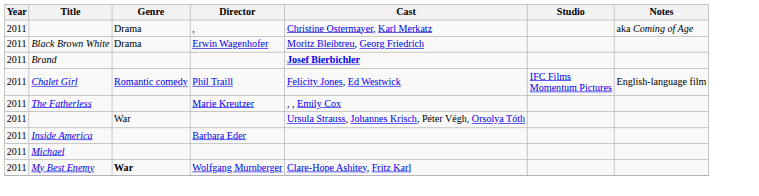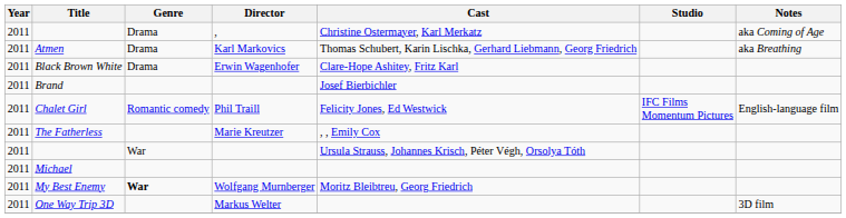 <table class="wikitable">
 <tr>
 <th>Year</th>
 <th>Title</th>
 <th>Genre</th>
 <th>Director</th>
 <th>Cast</th>
 <th>Studio</th>
 <th>Notes</th>
 </tr>
 <tr>
 <td>2011</td>
 <td><em></em></td>
 <td>Drama</td>
 <td>, </td>
 <td><a href='#'>Christine Ostermayer</a>, <a href='#'>Karl Merkatz</a></td>
 <td></td>
 <td>aka <em>Coming of Age</em></td>
 </tr>
 <tr>
 <td>2011</td>
+<td><em><a href='#'>Atmen</a></em></td>
+<td>Drama</td>
+<td><a href='#'>Karl Markovics</a></td>
+<td>Thomas Schubert, Karin Lischka, <a href='#'>Gerhard Liebmann</a>, <a href='#'>Georg Friedrich</a></td>
+<td></td>
+<td>aka <em>Breathing</em></td>
+</tr>
+<tr>
+<td>2011</td>
 <td><em>Black Brown White</em></td>
 <td>Drama</td>
 <td><a href='#'>Erwin Wagenhofer</a></td>
-<td><a href='#'>Moritz Bleibtreu</a>, <a href='#'>Georg Friedrich</a></td>
+<td><a href='#'>Clare-Hope Ashitey</a>, <a href='#'>Fritz Karl</a></td>
 <td></td>
 <td></td>
 </tr>
 <tr>
 <td>2011</td>
 <td><em>Brand</em></td>
 <td></td>
 <td></td>
-<td><strong><a href='#'>Josef Bierbichler</a></strong></td>
+<td><a href='#'>Josef Bierbichler</a></td>
 <td></td>
 <td></td>
 </tr>
 <tr>
 <td>2011</td>
 <td><em><a href='#'>Chalet Girl</a></em></td>
 <td><a href='#'>Romantic comedy</a></td>
 <td><a href='#'>Phil Traill</a></td>
 <td><a href='#'>Felicity Jones</a>, <a href='#'>Ed Westwick</a></td>
 <td><a href='#'>IFC Films</a><br><a href='#'>Momentum Pictures</a></td>
 <td>English-language film</td>
 </tr>
 <tr>
 <td>2011</td>
 <td><em><a href='#'>The Fatherless</a></em></td>
 <td></td>
 <td><a href='#'>Marie Kreutzer</a></td>
 <td>, , <a href='#'>Emily Cox</a></td>
 <td></td>
 <td></td>
 </tr>
 <tr>
 <td>2011</td>
 <td><em></em></td>
 <td>War</td>
 <td></td>
 <td><a href='#'>Ursula Strauss</a>, <a href='#'>Johannes Krisch</a>, Péter Végh, <a href='#'>Orsolya Tóth</a></td>
 <td></td>
 <td></td>
 </tr>
 <tr>
 <td>2011</td>
-<td><em><a href='#'>Inside America</a></em></td>
-<td></td>
-<td><a href='#'>Barbara Eder</a></td>
-<td></td>
-<td></td>
-<td></td>
-</tr>
-<tr>
-<td>2011</td>
 <td><em><a href='#'>Michael</a></em></td>
 <td></td>
 <td></td>
 <td></td>
 <td></td>
 <td></td>
 </tr>
 <tr>
 <td>2011</td>
 <td><em><a href='#'>My Best Enemy</a></em></td>
 <td><strong>War</strong></td>
 <td><a href='#'>Wolfgang Murnberger</a></td>
-<td><a href='#'>Clare-Hope Ashitey</a>, <a href='#'>Fritz Karl</a></td>
+<td><a href='#'>Moritz Bleibtreu</a>, <a href='#'>Georg Friedrich</a></td>
 <td></td>
 <td></td>
 </tr>
 <tr>
+<td>2011</td>
+<td><em><a href='#'>One Way Trip 3D</a></em></td>
+<td></td>
+<td><a href='#'>Markus Welter</a></td>
+<td></td>
+<td></td>
+<td>3D film</td>
+</tr>
+<tr>
 </tr>
 </table>
